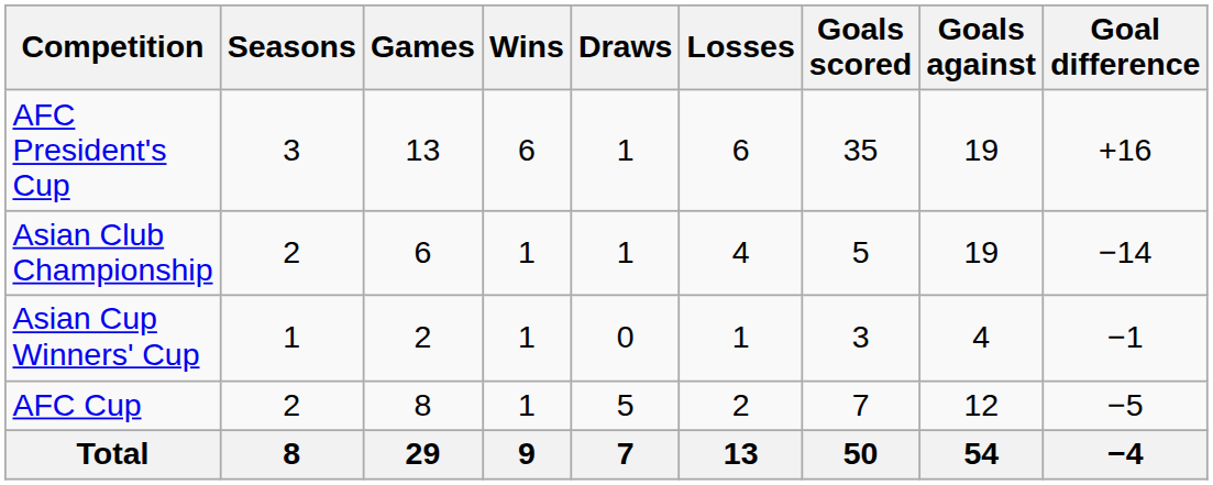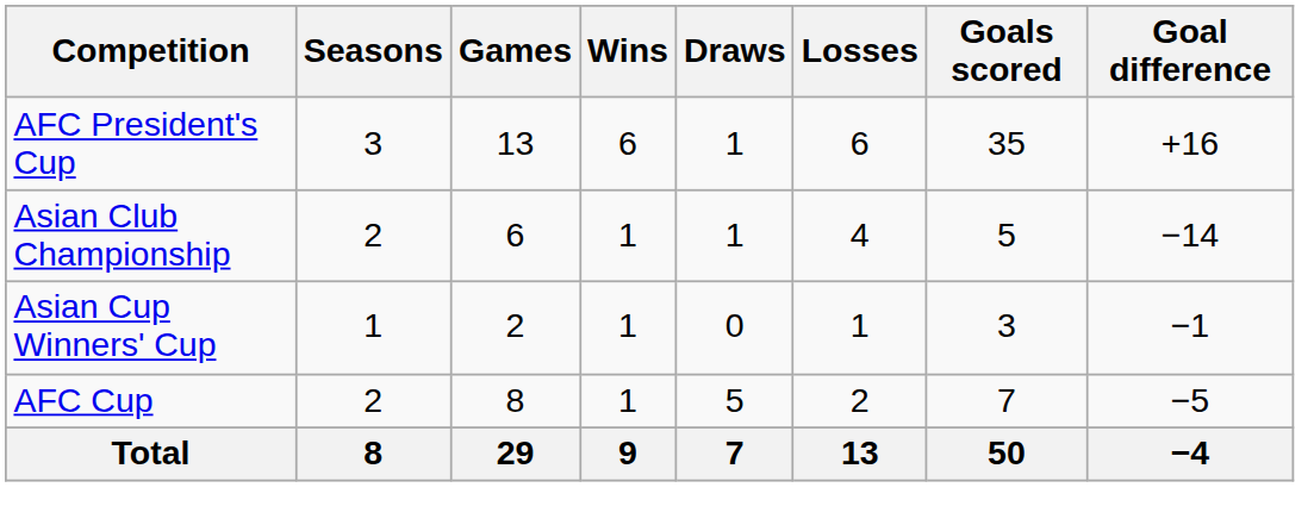 <table class="wikitable unsortable" style="text-align:center">
 <tr>
 <th>Competition</th>
 <th>Seasons</th>
 <th>Games</th>
 <th>Wins</th>
 <th>Draws</th>
 <th>Losses</th>
 <th>Goals scored</th>
-<th>Goals against</th>
 <th>Goal difference</th>
 </tr>
 <tr>
 <td align="left"><a href='#'>AFC President's Cup</a></td>
 <td>3</td>
 <td>13</td>
 <td>6</td>
 <td>1</td>
 <td>6</td>
 <td>35</td>
-<td>19</td>
 <td>+16</td>
 </tr>
 <tr>
 <td align="left"><a href='#'>Asian Club Championship</a></td>
 <td>2</td>
 <td>6</td>
 <td>1</td>
 <td>1</td>
 <td>4</td>
 <td>5</td>
-<td>19</td>
 <td>−14</td>
 </tr>
 <tr>
 <td align="left"><a href='#'>Asian Cup Winners' Cup</a></td>
 <td>1</td>
 <td>2</td>
 <td>1</td>
 <td>0</td>
 <td>1</td>
 <td>3</td>
-<td>4</td>
 <td>−1</td>
 </tr>
 <tr>
 <td align="left"><a href='#'>AFC Cup</a></td>
 <td>2</td>
 <td>8</td>
 <td>1</td>
 <td>5</td>
 <td>2</td>
 <td>7</td>
-<td>12</td>
 <td>−5</td>
 </tr>
 <tr>
 <th>Total</th>
 <th>8</th>
 <th>29</th>
 <th>9</th>
 <th>7</th>
 <th>13</th>
 <th>50</th>
-<th>54</th>
 <th>−4</th>
 </tr>
 </table>
